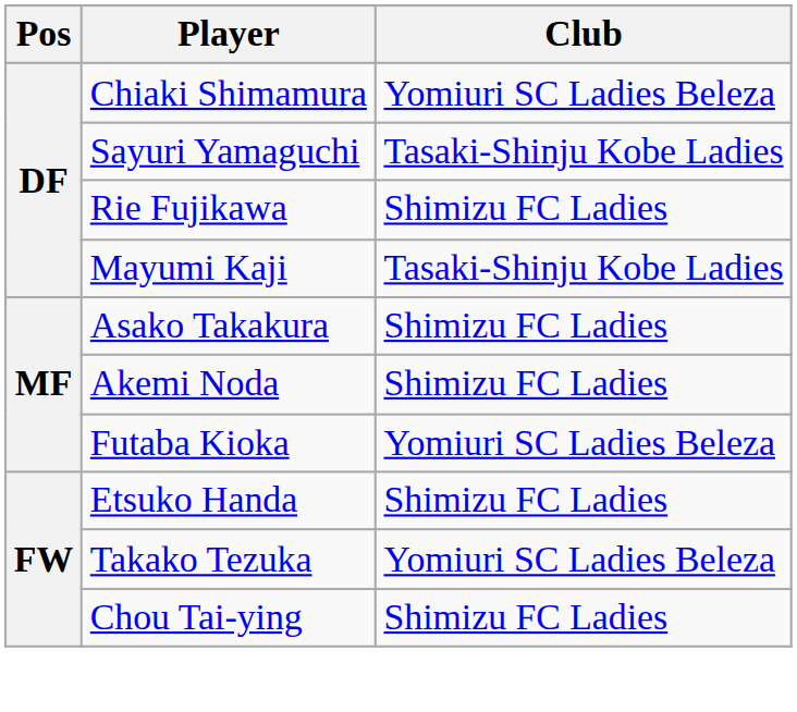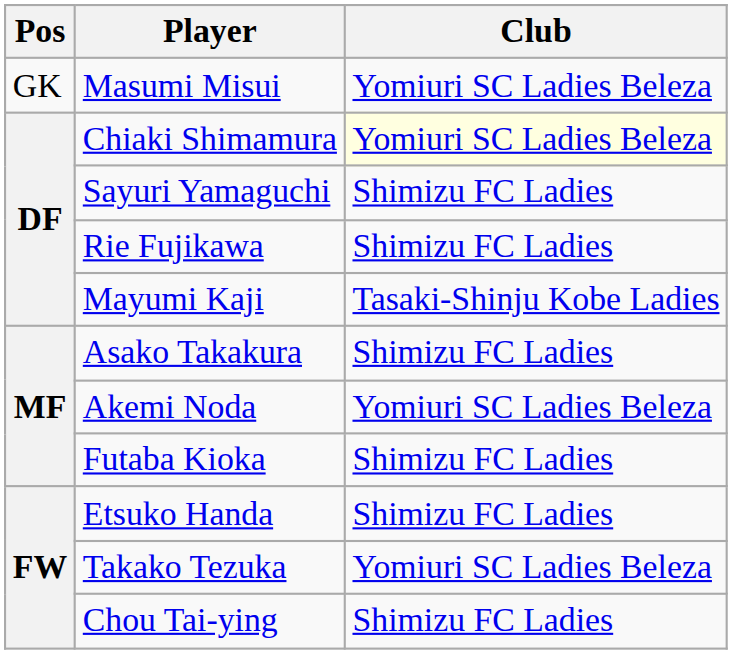 <table class="wikitable">
 <tr>
 <th>Pos</th>
 <th>Player</th>
 <th>Club</th>
 </tr>
 <tr>
-<th rowspan=4>DF</th>
-<td> <a href='#'>Chiaki Shimamura</a></td>
+<td>GK</td>
+<td> <a href='#'>Masumi Misui</a></td>
 <td><a href='#'>Yomiuri SC Ladies Beleza</a></td>
 </tr>
 <tr>
+<th rowspan=4>DF</th>
+<td> <a href='#'>Chiaki Shimamura</a></td>
+<td style="background: lightyellow;"><a href='#'>Yomiuri SC Ladies Beleza</a></td>
+</tr>
+<tr>
 <td> <a href='#'>Sayuri Yamaguchi</a></td>
-<td><a href='#'>Tasaki-Shinju Kobe Ladies</a></td>
+<td><a href='#'>Shimizu FC Ladies</a></td>
 </tr>
 <tr>
 <td> <a href='#'>Rie Fujikawa</a></td>
 <td><a href='#'>Shimizu FC Ladies</a></td>
 </tr>
 <tr>
 <td> <a href='#'>Mayumi Kaji</a></td>
 <td><a href='#'>Tasaki-Shinju Kobe Ladies</a></td>
 </tr>
 <tr>
 <th rowspan=3>MF</th>
 <td> <a href='#'>Asako Takakura</a></td>
 <td><a href='#'>Shimizu FC Ladies</a></td>
 </tr>
 <tr>
 <td> <a href='#'>Akemi Noda</a></td>
-<td><a href='#'>Shimizu FC Ladies</a></td>
+<td><a href='#'>Yomiuri SC Ladies Beleza</a></td>
 </tr>
 <tr>
 <td> <a href='#'>Futaba Kioka</a></td>
-<td><a href='#'>Yomiuri SC Ladies Beleza</a></td>
+<td><a href='#'>Shimizu FC Ladies</a></td>
 </tr>
 <tr>
 <th rowspan=4>FW</th>
 <td> <a href='#'>Etsuko Handa</a></td>
 <td><a href='#'>Shimizu FC Ladies</a></td>
 </tr>
 <tr>
 <td> <a href='#'>Takako Tezuka</a></td>
 <td><a href='#'>Yomiuri SC Ladies Beleza</a></td>
 </tr>
 <tr>
 <td> <a href='#'>Chou Tai-ying</a></td>
 <td><a href='#'>Shimizu FC Ladies</a></td>
 </tr>
 </table>
